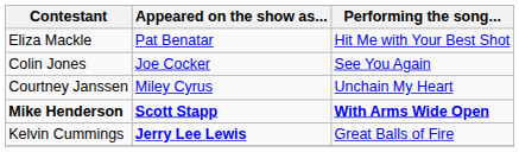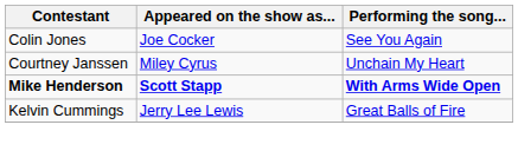 <table class="wikitable" width="550px">
 <tr>
 <th align="left">Contestant</th>
 <th align="left">Appeared on the show as...</th>
 <th align="left">Performing the song...</th>
-</tr>
-<tr>
-<td align="left">Eliza Mackle</td>
-<td align="left"><a href='#'>Pat Benatar</a></td>
-<td align="left"><a href='#'>Hit Me with Your Best Shot</a></td>
 </tr>
 <tr>
 <td align="left">Colin Jones</td>
 <td align="left"><a href='#'>Joe Cocker</a></td>
 <td align="left"><a href='#'>See You Again</a></td>
 </tr>
 <tr>
 <td align="left">Courtney Janssen</td>
 <td align="left"><a href='#'>Miley Cyrus</a></td>
 <td align="left"><a href='#'>Unchain My Heart</a></td>
 </tr>
 <tr>
 <td align="left"><strong>Mike Henderson</strong></td>
 <td align="left"><strong><a href='#'>Scott Stapp</a></strong></td>
 <td align="left"><strong><a href='#'>With Arms Wide Open</a></strong></td>
 </tr>
 <tr>
 <td align="left">Kelvin Cummings</td>
-<td align="left"><strong><a href='#'>Jerry Lee Lewis</a></strong></td>
+<td align="left"><a href='#'>Jerry Lee Lewis</a></td>
 <td align="left"><a href='#'>Great Balls of Fire</a></td>
 </tr>
 <tr>
 </tr>
 </table>
